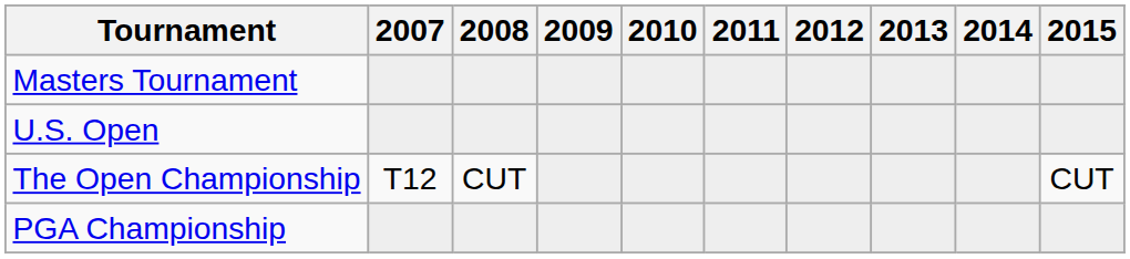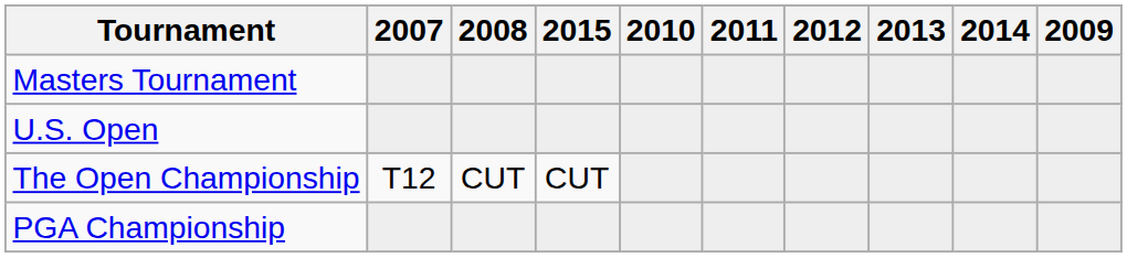 <table class="wikitable" style="font-size:95%;text-align:center;">
 <tr>
 <th>Tournament</th>
 <th>2007</th>
 <th>2008</th>
-<th>2009</th>
+<th>2015</th>
 <th>2010</th>
 <th>2011</th>
 <th>2012</th>
 <th>2013</th>
 <th>2014</th>
-<th>2015</th>
+<th>2009</th>
 </tr>
 <tr>
 <td align=left><a href='#'>Masters Tournament</a></td>
 <td style="background:#eeeeee;"></td>
 <td style="background:#eeeeee;"></td>
 <td style="background:#eeeeee;"></td>
 <td style="background:#eeeeee;"></td>
 <td style="background:#eeeeee;"></td>
 <td style="background:#eeeeee;"></td>
 <td style="background:#eeeeee;"></td>
 <td style="background:#eeeeee;"></td>
 <td style="background:#eeeeee;"></td>
 </tr>
 <tr>
 <td align=left><a href='#'>U.S. Open</a></td>
 <td style="background:#eeeeee;"></td>
 <td style="background:#eeeeee;"></td>
 <td style="background:#eeeeee;"></td>
 <td style="background:#eeeeee;"></td>
 <td style="background:#eeeeee;"></td>
 <td style="background:#eeeeee;"></td>
 <td style="background:#eeeeee;"></td>
 <td style="background:#eeeeee;"></td>
 <td style="background:#eeeeee;"></td>
 </tr>
 <tr>
 <td align=left><a href='#'>The Open Championship</a></td>
 <td>T12</td>
 <td>CUT</td>
+<td>CUT</td>
 <td style="background:#eeeeee;"></td>
 <td style="background:#eeeeee;"></td>
 <td style="background:#eeeeee;"></td>
 <td style="background:#eeeeee;"></td>
 <td style="background:#eeeeee;"></td>
 <td style="background:#eeeeee;"></td>
-<td>CUT</td>
 </tr>
 <tr>
 <td align=left><a href='#'>PGA Championship</a></td>
 <td style="background:#eeeeee;"></td>
 <td style="background:#eeeeee;"></td>
 <td style="background:#eeeeee;"></td>
 <td style="background:#eeeeee;"></td>
 <td style="background:#eeeeee;"></td>
 <td style="background:#eeeeee;"></td>
 <td style="background:#eeeeee;"></td>
 <td style="background:#eeeeee;"></td>
 <td style="background:#eeeeee;"></td>
 </tr>
 </table>
